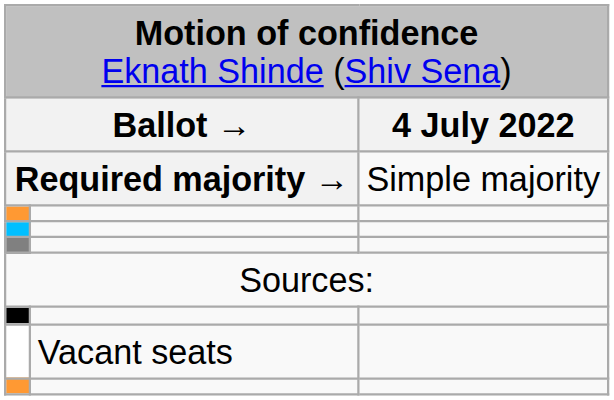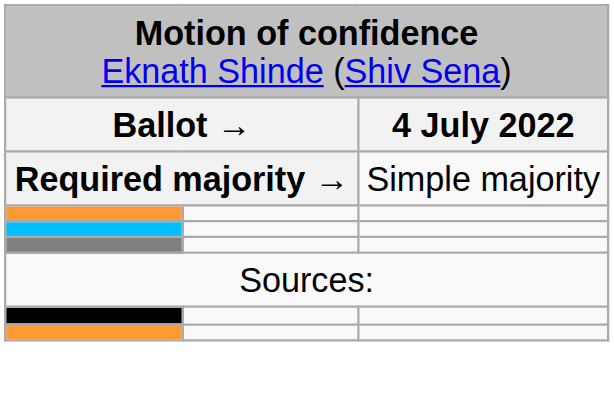 <table class="wikitable" style="text-align:center; font-size:95%;">
 <tr>
 <td colspan="3" align="center" bgcolor="#C0C0C0"><strong>Motion of confidence</strong><br><a href='#'>Eknath Shinde</a> (<a href='#'>Shiv Sena</a>)</td>
 </tr>
 <tr>
 <th colspan="2" style="width:150px;">Ballot →</th>
 <th>4 July 2022</th>
 </tr>
 <tr>
 <th colspan="2">Required majority →</th>
 <td>Simple majority </td>
 </tr>
 <tr>
 <th style="background:#ff9933;"></th>
 <td style="text-align:left;"></td>
 <td></td>
 </tr>
 <tr>
 <th style="background:#00bfff;"></th>
 <td style="text-align:left;"></td>
 <td></td>
 </tr>
 <tr>
 <th style="background:gray;"></th>
 <td style="text-align:left;"></td>
 <td></td>
 </tr>
 <tr>
 <td style="text-align:centre;" colspan="3">Sources:</td>
 </tr>
 <tr>
 <th style="background:black;"></th>
 <td style="text-align:left;"></td>
 <td></td>
 </tr>
 <tr>
-<th style="background:white;"></th>
-<td style="text-align:left;">Vacant seats</td>
-<td></td>
-</tr>
-<tr>
 <th style="background:#ff9933;"></th>
 <td style="text-align:left;"></td>
 <td></td>
 </tr>
 </table>
